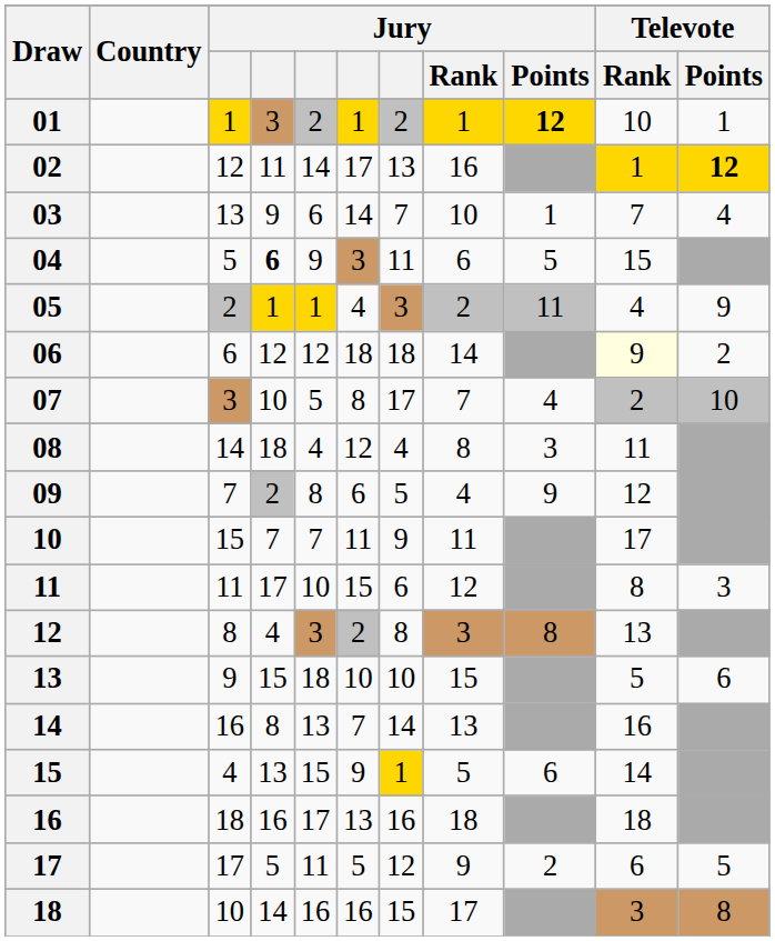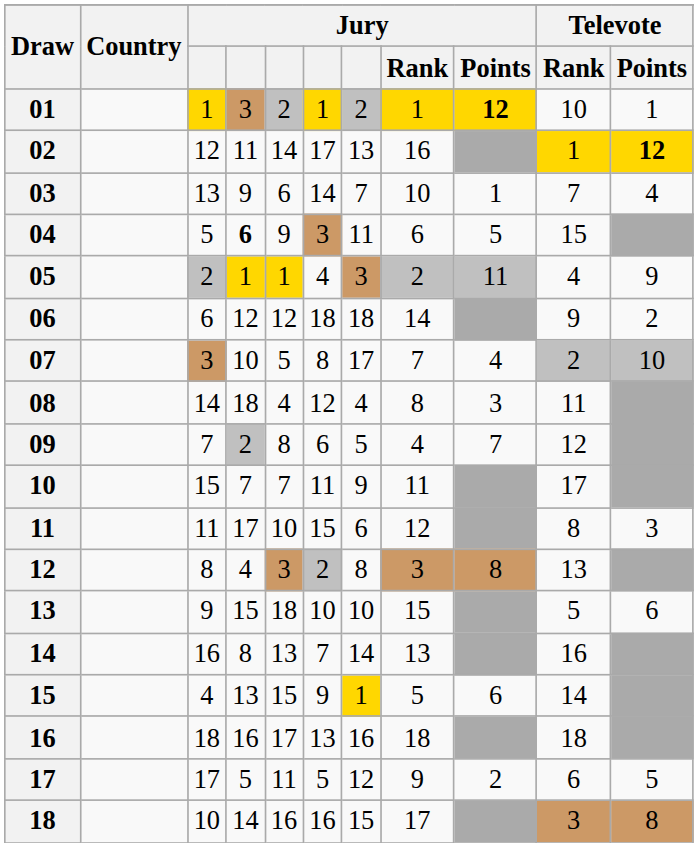 <table class="sortable wikitable collapsible plainrowheaders" style="text-align:center;">
 <tr>
 </tr>
 <tr>
 <th scope="col" rowspan="2">Draw</th>
 <th scope="col" rowspan="2">Country</th>
 <th scope="col" colspan="7">Jury</th>
 <th scope="col" colspan="2">Televote</th>
 </tr>
 <tr>
 <th scope="col"><small></small></th>
 <th scope="col"><small></small></th>
 <th scope="col"><small></small></th>
 <th scope="col"><small></small></th>
 <th scope="col"><small></small></th>
 <th scope="col">Rank</th>
 <th scope="col">Points</th>
 <th scope="col">Rank</th>
 <th scope="col">Points</th>
 </tr>
 <tr>
 <th scope="row" style="text-align:center;">01</th>
 <td style="text-align:left;"></td>
 <td style="background:gold;">1</td>
 <td style="background:#CC9966;">3</td>
 <td style="background:silver;">2</td>
 <td style="background:gold;">1</td>
 <td style="background:silver;">2</td>
 <td style="background:gold;">1</td>
 <td style="background:gold;"><strong>12</strong></td>
 <td>10</td>
 <td>1</td>
 </tr>
 <tr>
 <th scope="row" style="text-align:center;">02</th>
 <td style="text-align:left;"></td>
 <td>12</td>
 <td>11</td>
 <td>14</td>
 <td>17</td>
 <td>13</td>
 <td>16</td>
 <td style="background:#AAAAAA;"></td>
 <td style="background:gold;">1</td>
 <td style="background:gold;"><strong>12</strong></td>
 </tr>
 <tr>
 <th scope="row" style="text-align:center;">03</th>
 <td style="text-align:left;"></td>
 <td>13</td>
 <td>9</td>
 <td>6</td>
 <td>14</td>
 <td>7</td>
 <td>10</td>
 <td>1</td>
 <td>7</td>
 <td>4</td>
 </tr>
 <tr>
 <th scope="row" style="text-align:center;">04</th>
 <td style="text-align:left;"></td>
 <td>5</td>
 <td><strong>6</strong></td>
 <td>9</td>
 <td style="background:#CC9966;">3</td>
 <td>11</td>
 <td>6</td>
 <td>5</td>
 <td>15</td>
 <td style="background:#AAAAAA;"></td>
 </tr>
 <tr>
 <th scope="row" style="text-align:center;">05</th>
 <td style="text-align:left;"></td>
 <td style="background:silver;">2</td>
 <td style="background:gold;">1</td>
 <td style="background:gold;">1</td>
 <td>4</td>
 <td style="background:#CC9966;">3</td>
 <td style="background:silver;">2</td>
 <td style="background:silver;">11</td>
 <td>4</td>
 <td>9</td>
 </tr>
 <tr>
 <th scope="row" style="text-align:center;">06</th>
 <td style="text-align:left;"></td>
 <td>6</td>
 <td>12</td>
 <td>12</td>
 <td>18</td>
 <td>18</td>
 <td>14</td>
 <td style="background:#AAAAAA;"></td>
-<td style="background: lightyellow;">9</td>
+<td>9</td>
 <td>2</td>
 </tr>
 <tr>
 <th scope="row" style="text-align:center;">07</th>
 <td style="text-align:left;"></td>
 <td style="background:#CC9966;">3</td>
 <td>10</td>
 <td>5</td>
 <td>8</td>
 <td>17</td>
 <td>7</td>
 <td>4</td>
 <td style="background:silver;">2</td>
 <td style="background:silver;">10</td>
 </tr>
 <tr>
 <th scope="row" style="text-align:center;">08</th>
 <td style="text-align:left;"></td>
 <td>14</td>
 <td>18</td>
 <td>4</td>
 <td>12</td>
 <td>4</td>
 <td>8</td>
 <td>3</td>
 <td>11</td>
 <td style="background:#AAAAAA;"></td>
 </tr>
 <tr>
 <th scope="row" style="text-align:center;">09</th>
 <td style="text-align:left;"></td>
 <td>7</td>
 <td style="background:silver;">2</td>
 <td>8</td>
 <td>6</td>
 <td>5</td>
 <td>4</td>
-<td>9</td>
+<td>7</td>
 <td>12</td>
 <td style="background:#AAAAAA;"></td>
 </tr>
 <tr>
 <th scope="row" style="text-align:center;">10</th>
 <td style="text-align:left;"></td>
 <td>15</td>
 <td>7</td>
 <td>7</td>
 <td>11</td>
 <td>9</td>
 <td>11</td>
 <td style="background:#AAAAAA;"></td>
 <td>17</td>
 <td style="background:#AAAAAA;"></td>
 </tr>
 <tr>
 <th scope="row" style="text-align:center;">11</th>
 <td style="text-align:left;"></td>
 <td>11</td>
 <td>17</td>
 <td>10</td>
 <td>15</td>
 <td>6</td>
 <td>12</td>
 <td style="background:#AAAAAA;"></td>
 <td>8</td>
 <td>3</td>
 </tr>
 <tr>
 <th scope="row" style="text-align:center;">12</th>
 <td style="text-align:left;"></td>
 <td>8</td>
 <td>4</td>
 <td style="background:#CC9966;">3</td>
 <td style="background:silver;">2</td>
 <td>8</td>
 <td style="background:#CC9966;">3</td>
 <td style="background:#CC9966;">8</td>
 <td>13</td>
 <td style="background:#AAAAAA;"></td>
 </tr>
 <tr>
 <th scope="row" style="text-align:center;">13</th>
 <td style="text-align:left;"></td>
 <td>9</td>
 <td>15</td>
 <td>18</td>
 <td>10</td>
 <td>10</td>
 <td>15</td>
 <td style="background:#AAAAAA;"></td>
 <td>5</td>
 <td>6</td>
 </tr>
 <tr>
 <th scope="row" style="text-align:center;">14</th>
 <td style="text-align:left;"></td>
 <td>16</td>
 <td>8</td>
 <td>13</td>
 <td>7</td>
 <td>14</td>
 <td>13</td>
 <td style="background:#AAAAAA;"></td>
 <td>16</td>
 <td style="background:#AAAAAA;"></td>
 </tr>
 <tr>
 <th scope="row" style="text-align:center;">15</th>
 <td style="text-align:left;"></td>
 <td>4</td>
 <td>13</td>
 <td>15</td>
 <td>9</td>
 <td style="background:gold;">1</td>
 <td>5</td>
 <td>6</td>
 <td>14</td>
 <td style="background:#AAAAAA;"></td>
 </tr>
 <tr>
 <th scope="row" style="text-align:center;">16</th>
 <td style="text-align:left;"></td>
 <td>18</td>
 <td>16</td>
 <td>17</td>
 <td>13</td>
 <td>16</td>
 <td>18</td>
 <td style="background:#AAAAAA;"></td>
 <td>18</td>
 <td style="background:#AAAAAA;"></td>
 </tr>
 <tr>
 <th scope="row" style="text-align:center;">17</th>
 <td style="text-align:left;"></td>
 <td>17</td>
 <td>5</td>
 <td>11</td>
 <td>5</td>
 <td>12</td>
 <td>9</td>
 <td>2</td>
 <td>6</td>
 <td>5</td>
 </tr>
 <tr>
 <th scope="row" style="text-align:center;">18</th>
 <td style="text-align:left;"></td>
 <td>10</td>
 <td>14</td>
 <td>16</td>
 <td>16</td>
 <td>15</td>
 <td>17</td>
 <td style="background:#AAAAAA;"></td>
 <td style="background:#CC9966;">3</td>
 <td style="background:#CC9966;">8</td>
 </tr>
 </table>
